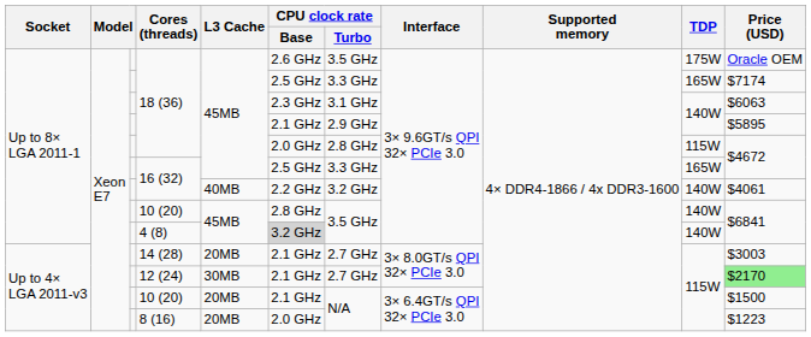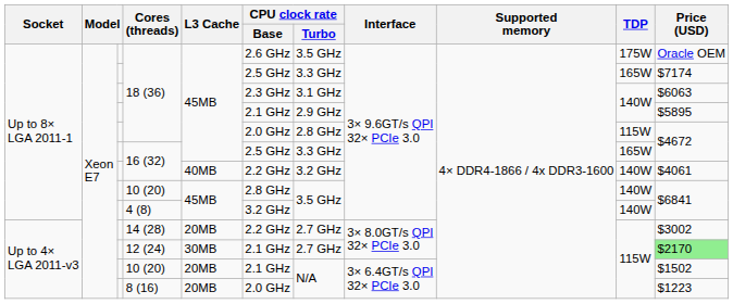 <table class="wikitable">
 <tr>
 <th rowspan="2">Socket</th>
 <th colspan="2" rowspan="2">Model</th>
 <th rowspan="2">Cores<br>(threads)</th>
 <th rowspan="2">L3 Cache</th>
 <th colspan="2">CPU <a href='#'>clock rate</a></th>
 <th rowspan="2">Interface</th>
 <th rowspan="2">Supported<br>memory</th>
 <th rowspan="2"><a href='#'>TDP</a></th>
 <th rowspan="2">Price<br>(USD)</th>
 </tr>
 <tr>
 <th>Base</th>
 <th><a href='#'>Turbo</a></th>
 </tr>
 <tr>
 <td rowspan="9">Up to 8×<br>LGA 2011-1</td>
 <td rowspan="13">Xeon<br>E7</td>
 <td></td>
 <td rowspan="5">18 (36)</td>
 <td rowspan="6">45MB</td>
 <td>2.6 GHz</td>
 <td>3.5 GHz</td>
 <td rowspan="9">3× 9.6GT/s <a href='#'>QPI</a><br>32× <a href='#'>PCIe</a> 3.0</td>
 <td rowspan="13">4× DDR4-1866 / 4x DDR3-1600</td>
 <td>175W</td>
 <td><a href='#'>Oracle</a> OEM</td>
 </tr>
 <tr>
 <td></td>
 <td>2.5 GHz</td>
 <td>3.3 GHz</td>
 <td>165W</td>
 <td>$7174</td>
 </tr>
 <tr>
 <td></td>
 <td>2.3 GHz</td>
 <td>3.1 GHz</td>
 <td rowspan="2">140W</td>
 <td>$6063</td>
 </tr>
 <tr>
 <td></td>
 <td>2.1 GHz</td>
 <td>2.9 GHz</td>
 <td>$5895</td>
 </tr>
 <tr>
 <td></td>
 <td>2.0 GHz</td>
 <td>2.8 GHz</td>
 <td>115W</td>
 <td rowspan="2">$4672</td>
 </tr>
 <tr>
 <td></td>
 <td rowspan="2">16 (32)</td>
 <td>2.5 GHz</td>
 <td>3.3 GHz</td>
 <td>165W</td>
 </tr>
 <tr>
 <td></td>
 <td>40MB</td>
 <td>2.2 GHz</td>
 <td>3.2 GHz</td>
 <td>140W</td>
 <td>$4061</td>
 </tr>
 <tr>
 <td></td>
 <td>10 (20)</td>
 <td rowspan="2">45MB</td>
 <td>2.8 GHz</td>
 <td rowspan="2">3.5 GHz</td>
 <td>140W</td>
 <td rowspan="2">$6841</td>
 </tr>
 <tr>
 <td></td>
 <td>4 (8)</td>
-<td style="background: lightgrey;">3.2 GHz</td>
+<td>3.2 GHz</td>
 <td>140W</td>
 </tr>
 <tr>
 <td rowspan="4">Up to 4×<br>LGA 2011-v3</td>
 <td></td>
 <td>14 (28)</td>
 <td>20MB</td>
-<td>2.1 GHz</td>
+<td>2.2 GHz</td>
 <td>2.7 GHz</td>
 <td rowspan="2">3× 8.0GT/s <a href='#'>QPI</a><br>32× <a href='#'>PCIe</a> 3.0</td>
 <td rowspan="4">115W</td>
-<td>$3003</td>
+<td>$3002</td>
 </tr>
 <tr>
 <td></td>
 <td>12 (24)</td>
 <td>30MB</td>
 <td>2.1 GHz</td>
 <td>2.7 GHz</td>
 <td style="background: lightgreen;">$2170</td>
 </tr>
 <tr>
 <td></td>
 <td>10 (20)</td>
 <td>20MB</td>
 <td>2.1 GHz</td>
 <td rowspan="2">N/A</td>
 <td rowspan="2">3× 6.4GT/s <a href='#'>QPI</a><br>32× <a href='#'>PCIe</a> 3.0</td>
-<td>$1500</td>
+<td>$1502</td>
 </tr>
 <tr>
 <td></td>
 <td>8 (16)</td>
 <td>20MB</td>
 <td>2.0 GHz</td>
 <td>$1223</td>
 </tr>
 </table>
